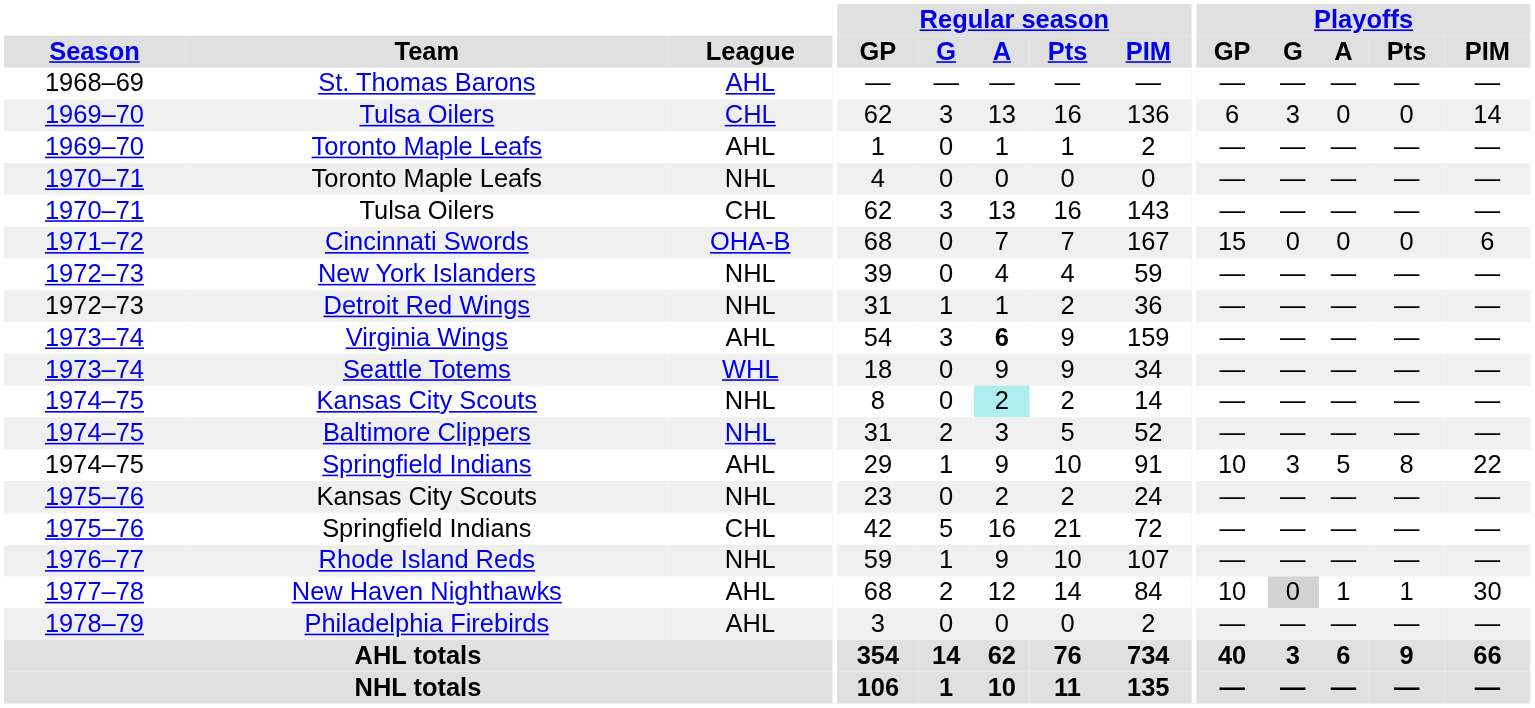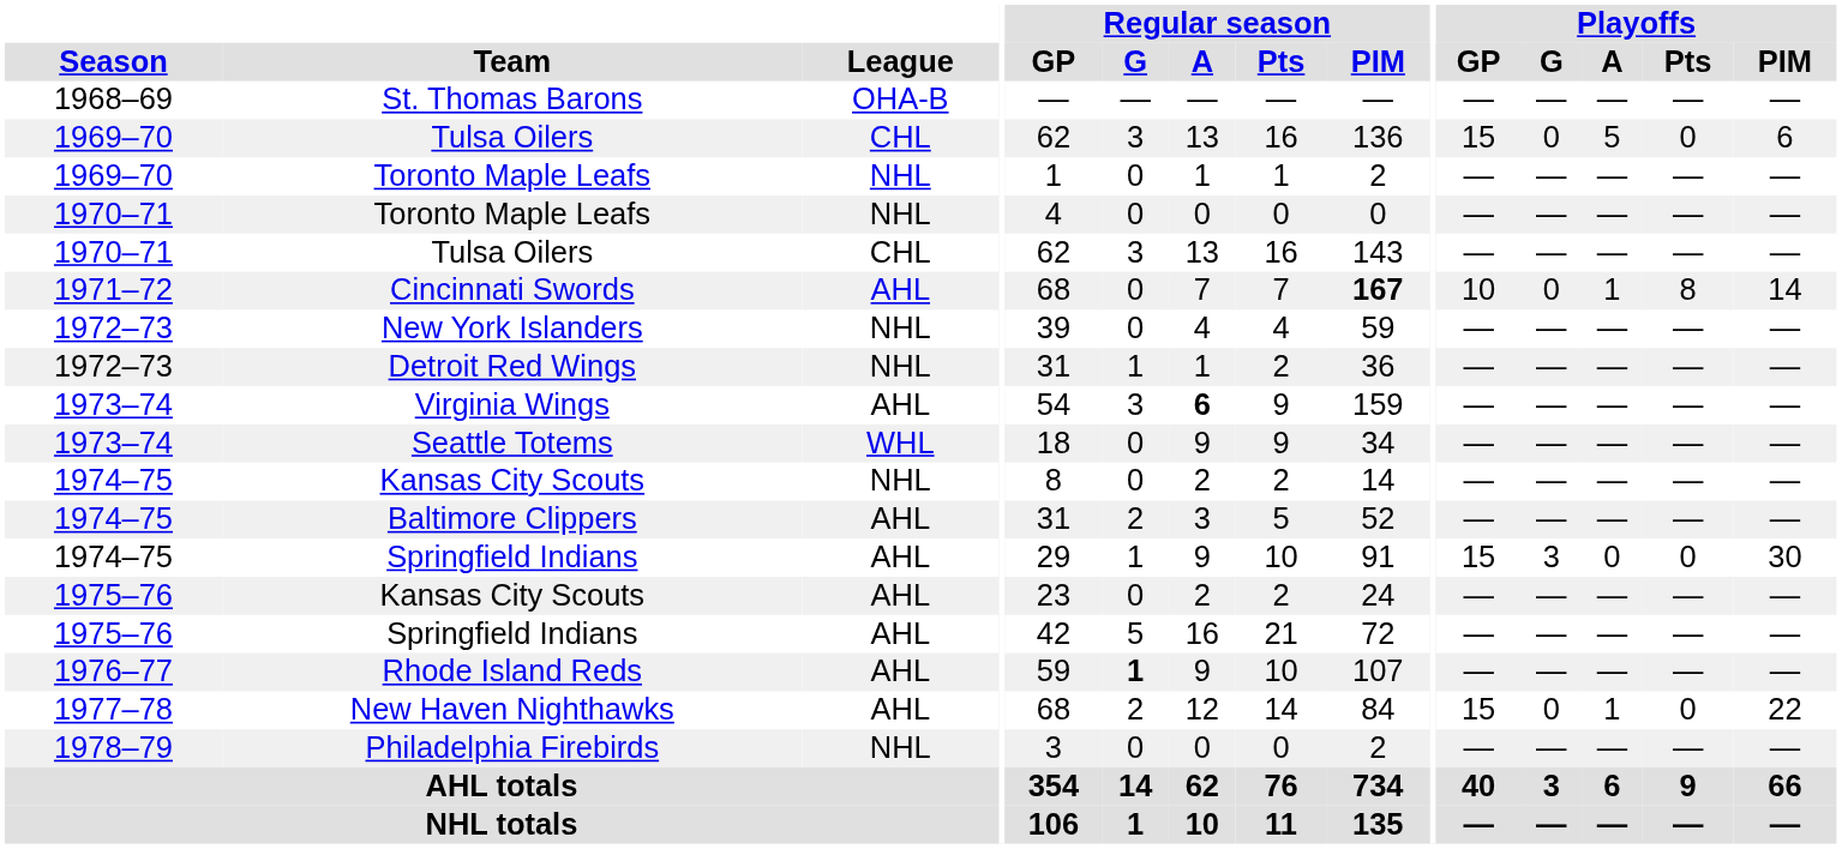 <table border="0" cellpadding="1" cellspacing="0" style="text-align:center; width:60em">
 <tr bgcolor="#e0e0e0">
 <th colspan="3" bgcolor="#ffffff"></th>
 <th rowspan="100" bgcolor="#ffffff"></th>
 <th colspan="5"><a href='#'>Regular season</a></th>
 <th rowspan="100" bgcolor="#ffffff"></th>
 <th colspan="5"><a href='#'>Playoffs</a></th>
 </tr>
 <tr bgcolor="#e0e0e0">
 <th><a href='#'>Season</a></th>
 <th>Team</th>
 <th>League</th>
 <th>GP</th>
 <th><a href='#'>G</a></th>
 <th><a href='#'>A</a></th>
 <th><a href='#'>Pts</a></th>
 <th><a href='#'>PIM</a></th>
 <th>GP</th>
 <th>G</th>
 <th>A</th>
 <th>Pts</th>
 <th>PIM</th>
 </tr>
 <tr>
 <td>1968–69</td>
 <td><a href='#'>St. Thomas Barons</a></td>
-<td><a href='#'>AHL</a></td>
+<td><a href='#'>OHA-B</a></td>
 <td>—</td>
 <td>—</td>
 <td>—</td>
 <td>—</td>
 <td>—</td>
 <td>—</td>
 <td>—</td>
 <td>—</td>
 <td>—</td>
 <td>—</td>
 </tr>
 <tr bgcolor="#f0f0f0">
 <td><a href='#'>1969–70</a></td>
 <td><a href='#'>Tulsa Oilers</a></td>
 <td><a href='#'>CHL</a></td>
 <td>62</td>
 <td>3</td>
 <td>13</td>
 <td>16</td>
 <td>136</td>
+<td>15</td>
+<td>0</td>
+<td>5</td>
+<td>0</td>
 <td>6</td>
-<td>3</td>
-<td>0</td>
-<td>0</td>
-<td>14</td>
 </tr>
 <tr>
 <td><a href='#'>1969–70</a></td>
 <td><a href='#'>Toronto Maple Leafs</a></td>
-<td>AHL</td>
+<td><a href='#'>NHL</a></td>
 <td>1</td>
 <td>0</td>
 <td>1</td>
 <td>1</td>
 <td>2</td>
 <td>—</td>
 <td>—</td>
 <td>—</td>
 <td>—</td>
 <td>—</td>
 </tr>
 <tr bgcolor="#f0f0f0">
 <td><a href='#'>1970–71</a></td>
 <td>Toronto Maple Leafs</td>
 <td>NHL</td>
 <td>4</td>
 <td>0</td>
 <td>0</td>
 <td>0</td>
 <td>0</td>
 <td>—</td>
 <td>—</td>
 <td>—</td>
 <td>—</td>
 <td>—</td>
 </tr>
 <tr>
 <td><a href='#'>1970–71</a></td>
 <td>Tulsa Oilers</td>
 <td>CHL</td>
 <td>62</td>
 <td>3</td>
 <td>13</td>
 <td>16</td>
 <td>143</td>
 <td>—</td>
 <td>—</td>
 <td>—</td>
 <td>—</td>
 <td>—</td>
 </tr>
 <tr bgcolor="#f0f0f0">
 <td><a href='#'>1971–72</a></td>
 <td><a href='#'>Cincinnati Swords</a></td>
-<td><a href='#'>OHA-B</a></td>
+<td><a href='#'>AHL</a></td>
 <td>68</td>
 <td>0</td>
 <td>7</td>
 <td>7</td>
-<td>167</td>
-<td>15</td>
+<td><strong>167</strong></td>
+<td>10</td>
 <td>0</td>
-<td>0</td>
-<td>0</td>
-<td>6</td>
+<td>1</td>
+<td>8</td>
+<td>14</td>
 </tr>
 <tr>
 <td><a href='#'>1972–73</a></td>
 <td><a href='#'>New York Islanders</a></td>
 <td>NHL</td>
 <td>39</td>
 <td>0</td>
 <td>4</td>
 <td>4</td>
 <td>59</td>
 <td>—</td>
 <td>—</td>
 <td>—</td>
 <td>—</td>
 <td>—</td>
 </tr>
 <tr bgcolor="#f0f0f0">
 <td>1972–73</td>
 <td><a href='#'>Detroit Red Wings</a></td>
 <td>NHL</td>
 <td>31</td>
 <td>1</td>
 <td>1</td>
 <td>2</td>
 <td>36</td>
 <td>—</td>
 <td>—</td>
 <td>—</td>
 <td>—</td>
 <td>—</td>
 </tr>
 <tr>
 <td><a href='#'>1973–74</a></td>
 <td><a href='#'>Virginia Wings</a></td>
 <td>AHL</td>
 <td>54</td>
 <td>3</td>
 <td><strong>6</strong></td>
 <td>9</td>
 <td>159</td>
 <td>—</td>
 <td>—</td>
 <td>—</td>
 <td>—</td>
 <td>—</td>
 </tr>
 <tr bgcolor="#f0f0f0">
 <td><a href='#'>1973–74</a></td>
 <td><a href='#'>Seattle Totems</a></td>
 <td><a href='#'>WHL</a></td>
 <td>18</td>
 <td>0</td>
 <td>9</td>
 <td>9</td>
 <td>34</td>
 <td>—</td>
 <td>—</td>
 <td>—</td>
 <td>—</td>
 <td>—</td>
 </tr>
 <tr>
 <td><a href='#'>1974–75</a></td>
 <td><a href='#'>Kansas City Scouts</a></td>
 <td>NHL</td>
 <td>8</td>
 <td>0</td>
-<td style="background: paleturquoise;">2</td>
+<td>2</td>
 <td>2</td>
 <td>14</td>
 <td>—</td>
 <td>—</td>
 <td>—</td>
 <td>—</td>
 <td>—</td>
 </tr>
 <tr bgcolor="#f0f0f0">
 <td><a href='#'>1974–75</a></td>
 <td><a href='#'>Baltimore Clippers</a></td>
-<td><a href='#'>NHL</a></td>
+<td>AHL</td>
 <td>31</td>
 <td>2</td>
 <td>3</td>
 <td>5</td>
 <td>52</td>
 <td>—</td>
 <td>—</td>
 <td>—</td>
 <td>—</td>
 <td>—</td>
 </tr>
 <tr>
 <td>1974–75</td>
 <td><a href='#'>Springfield Indians</a></td>
 <td>AHL</td>
 <td>29</td>
 <td>1</td>
 <td>9</td>
 <td>10</td>
 <td>91</td>
-<td>10</td>
+<td>15</td>
 <td>3</td>
-<td>5</td>
-<td>8</td>
-<td>22</td>
+<td>0</td>
+<td>0</td>
+<td>30</td>
 </tr>
 <tr bgcolor="#f0f0f0">
 <td><a href='#'>1975–76</a></td>
 <td>Kansas City Scouts</td>
-<td>NHL</td>
+<td>AHL</td>
 <td>23</td>
 <td>0</td>
 <td>2</td>
 <td>2</td>
 <td>24</td>
 <td>—</td>
 <td>—</td>
 <td>—</td>
 <td>—</td>
 <td>—</td>
 </tr>
 <tr>
 <td><a href='#'>1975–76</a></td>
 <td>Springfield Indians</td>
-<td>CHL</td>
+<td>AHL</td>
 <td>42</td>
 <td>5</td>
 <td>16</td>
 <td>21</td>
 <td>72</td>
 <td>—</td>
 <td>—</td>
 <td>—</td>
 <td>—</td>
 <td>—</td>
 </tr>
 <tr bgcolor="#f0f0f0">
 <td><a href='#'>1976–77</a></td>
 <td><a href='#'>Rhode Island Reds</a></td>
-<td>NHL</td>
+<td>AHL</td>
 <td>59</td>
-<td>1</td>
+<td><strong>1</strong></td>
 <td>9</td>
 <td>10</td>
 <td>107</td>
 <td>—</td>
 <td>—</td>
 <td>—</td>
 <td>—</td>
 <td>—</td>
 </tr>
 <tr>
 <td><a href='#'>1977–78</a></td>
 <td><a href='#'>New Haven Nighthawks</a></td>
 <td>AHL</td>
 <td>68</td>
 <td>2</td>
 <td>12</td>
 <td>14</td>
 <td>84</td>
-<td>10</td>
-<td style="background: lightgrey;">0</td>
+<td>15</td>
+<td>0</td>
 <td>1</td>
-<td>1</td>
-<td>30</td>
+<td>0</td>
+<td>22</td>
 </tr>
 <tr bgcolor="#f0f0f0">
 <td><a href='#'>1978–79</a></td>
 <td><a href='#'>Philadelphia Firebirds</a></td>
-<td>AHL</td>
+<td>NHL</td>
 <td>3</td>
 <td>0</td>
 <td>0</td>
 <td>0</td>
 <td>2</td>
 <td>—</td>
 <td>—</td>
 <td>—</td>
 <td>—</td>
 <td>—</td>
 </tr>
 <tr bgcolor="#e0e0e0">
 <th colspan="3">AHL totals</th>
 <th>354</th>
 <th>14</th>
 <th>62</th>
 <th>76</th>
 <th>734</th>
 <th>40</th>
 <th>3</th>
 <th>6</th>
 <th>9</th>
 <th>66</th>
 </tr>
 <tr bgcolor="#e0e0e0">
 <th colspan="3">NHL totals</th>
 <th>106</th>
 <th>1</th>
 <th>10</th>
 <th>11</th>
 <th>135</th>
 <th>—</th>
 <th>—</th>
 <th>—</th>
 <th>—</th>
 <th>—</th>
 </tr>
 </table>
